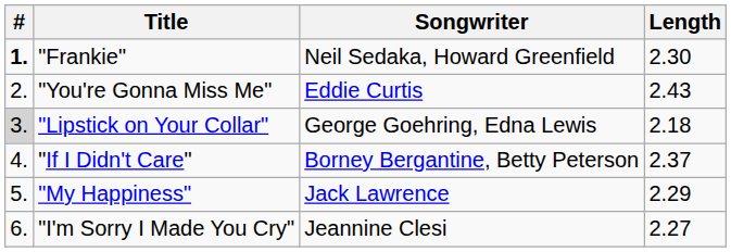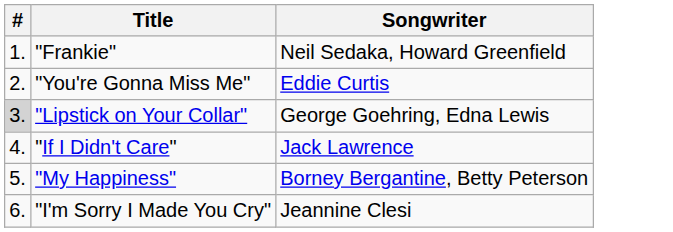 <table class="wikitable">
 <tr>
 <th>#</th>
 <th>Title</th>
 <th>Songwriter</th>
-<th>Length</th>
 </tr>
 <tr>
-<td><strong>1.</strong></td>
+<td>1.</td>
 <td>"Frankie"</td>
 <td>Neil Sedaka, Howard Greenfield</td>
-<td>2.30</td>
 </tr>
 <tr>
 <td>2.</td>
 <td>"You're Gonna Miss Me"</td>
 <td><a href='#'>Eddie Curtis</a></td>
-<td>2.43</td>
 </tr>
 <tr>
 <td style="background: lightgrey;">3.</td>
 <td><a href='#'>"Lipstick on Your Collar"</a></td>
 <td>George Goehring, Edna Lewis</td>
-<td>2.18</td>
 </tr>
 <tr>
 <td>4.</td>
 <td>"<a href='#'>If I Didn't Care</a>"</td>
-<td><a href='#'>Borney Bergantine</a>, Betty Peterson</td>
-<td>2.37</td>
+<td><a href='#'>Jack Lawrence</a></td>
 </tr>
 <tr>
 <td>5.</td>
 <td><a href='#'>"My Happiness"</a></td>
-<td><a href='#'>Jack Lawrence</a></td>
-<td>2.29</td>
+<td><a href='#'>Borney Bergantine</a>, Betty Peterson</td>
 </tr>
 <tr>
 <td>6.</td>
 <td>"I'm Sorry I Made You Cry"</td>
 <td>Jeannine Clesi</td>
-<td>2.27</td>
 </tr>
 </table>
